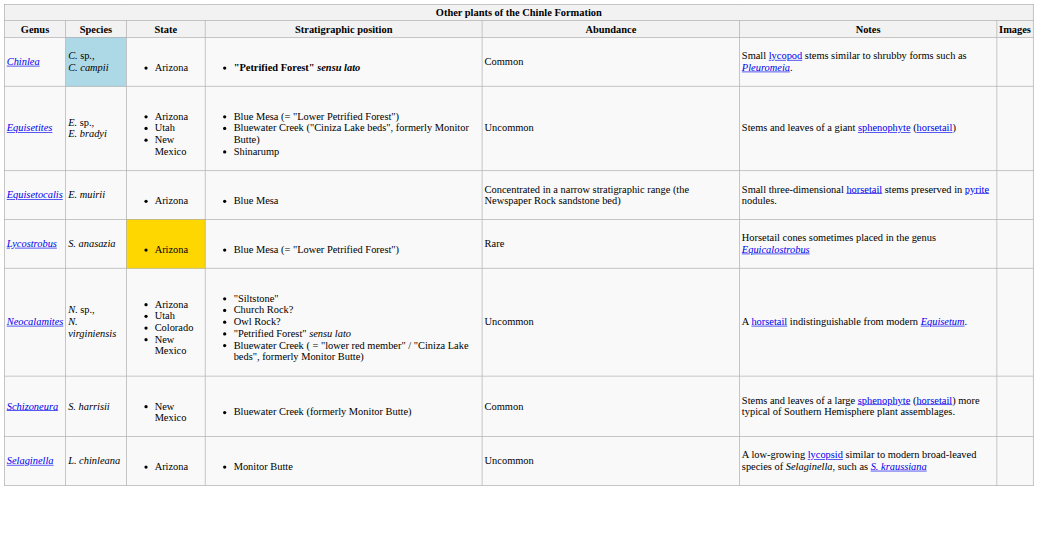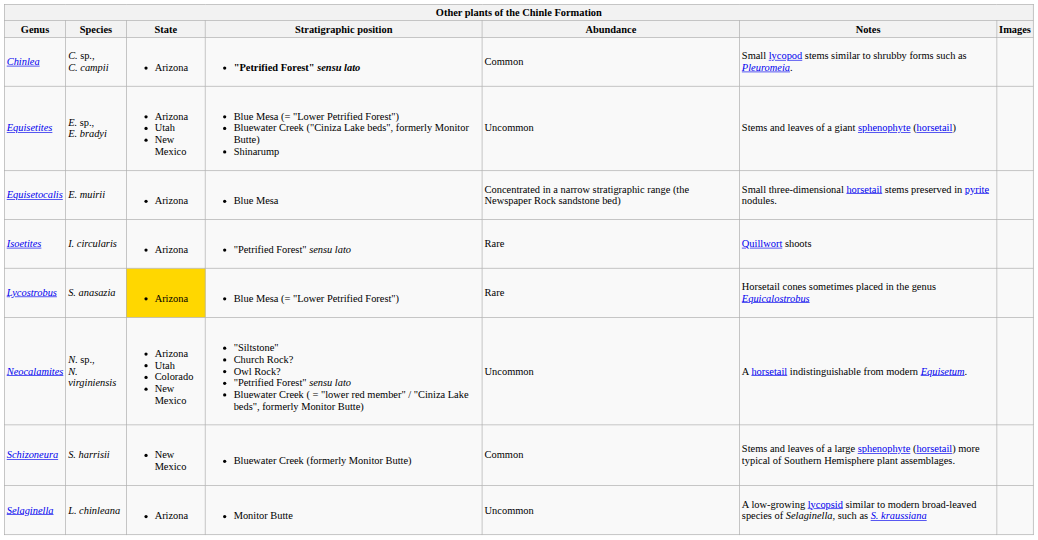 <table class="wikitable" align="center" width="100%">
 <tr>
 <th colspan="7" align="center"><strong>Other plants of the Chinle Formation</strong></th>
 </tr>
 <tr>
 <th>Genus</th>
 <th>Species</th>
 <th>State</th>
 <th>Stratigraphic position</th>
 <th width="25%">Abundance</th>
 <th width="25%">Notes</th>
 <th>Images</th>
 </tr>
 <tr>
 <td><em><a href='#'>Chinlea</a></em></td>
-<td style="background: lightblue;"><em>C.</em> sp<em>.,</em><br><em>C. campii</em></td>
+<td><em>C.</em> sp<em>.,</em><br><em>C. campii</em></td>
 <td><br><ul><li>Arizona</li></ul></td>
 <td><strong><br><ul><li>"Petrified Forest" <em>sensu lato</em></li></ul></strong></td>
 <td>Common</td>
 <td>Small <a href='#'>lycopod</a> stems similar to shrubby forms such as <em><a href='#'>Pleuromeia</a></em>.</td>
 <td></td>
 </tr>
 <tr>
 <td><em><a href='#'>Equisetites</a></em></td>
 <td><em>E.</em> sp.,<br><em>E. bradyi</em></td>
 <td><br><ul><li>Arizona</li><li>Utah</li><li>New Mexico</li></ul></td>
 <td><br><ul><li>Blue Mesa (= "Lower Petrified Forest")</li><li>Bluewater Creek ("Ciniza Lake beds", formerly Monitor Butte)</li><li>Shinarump</li></ul></td>
 <td>Uncommon</td>
 <td>Stems and leaves of a giant <a href='#'>sphenophyte</a> (<a href='#'>horsetail</a>)</td>
 <td></td>
 </tr>
 <tr>
 <td><em><a href='#'>Equisetocalis</a></em></td>
 <td><em>E. muirii</em></td>
 <td><br><ul><li>Arizona</li></ul></td>
 <td><br><ul><li>Blue Mesa</li></ul></td>
 <td>Concentrated in a narrow stratigraphic range (the Newspaper Rock sandstone bed)</td>
 <td>Small three-dimensional <a href='#'>horsetail</a> stems preserved in <a href='#'>pyrite</a> nodules.</td>
+<td></td>
+</tr>
+<tr>
+<td><em><a href='#'>Isoetites</a></em></td>
+<td><em>I. circularis</em></td>
+<td><br><ul><li>Arizona</li></ul></td>
+<td><br><ul><li>"Petrified Forest" <em>sensu lato</em></li></ul></td>
+<td>Rare</td>
+<td><a href='#'>Quillwort</a> shoots</td>
 <td></td>
 </tr>
 <tr>
 <td><em><a href='#'>Lycostrobus</a></em></td>
 <td><em>S. anasazia</em></td>
 <td style="background: gold;"><br><ul><li>Arizona</li></ul></td>
 <td><br><ul><li>Blue Mesa (= "Lower Petrified Forest")</li></ul></td>
 <td>Rare</td>
 <td>Horsetail cones sometimes placed in the genus <em><a href='#'>Equicalostrobus</a></em></td>
 <td></td>
 </tr>
 <tr>
 <td><em><a href='#'>Neocalamites</a></em></td>
 <td><em>N</em>. sp.,<br><em>N. virginiensis</em></td>
 <td><br><ul><li>Arizona</li><li>Utah</li><li>Colorado</li><li>New Mexico</li></ul></td>
 <td><br><ul><li>"Siltstone"</li><li>Church Rock?</li><li>Owl Rock?</li><li>"Petrified Forest" <em>sensu lato</em></li><li>Bluewater Creek ( = "lower red member" / "Ciniza Lake beds", formerly Monitor Butte)</li></ul></td>
 <td>Uncommon</td>
 <td>A <a href='#'>horsetail</a> indistinguishable from modern <em><a href='#'>Equisetum</a></em>.</td>
 <td></td>
 </tr>
 <tr>
 <td><em><a href='#'>Schizoneura</a></em></td>
 <td><em>S. harrisii</em></td>
 <td><br><ul><li>New Mexico</li></ul></td>
 <td><br><ul><li>Bluewater Creek (formerly Monitor Butte)</li></ul></td>
 <td>Common</td>
 <td>Stems and leaves of a large <a href='#'>sphenophyte</a> (<a href='#'>horsetail</a>) more typical of Southern Hemisphere plant assemblages.</td>
 <td></td>
 </tr>
 <tr>
 <td><em><a href='#'>Selaginella</a></em></td>
 <td><em>L. chinleana</em></td>
 <td><br><ul><li>Arizona</li></ul></td>
 <td><br><ul><li>Monitor Butte</li></ul></td>
 <td>Uncommon</td>
 <td>A low-growing <a href='#'>lycopsid</a> similar to modern broad-leaved species of <em>Selaginella</em>, such as <em><a href='#'>S. kraussiana</a></em></td>
 <td></td>
 </tr>
 </table>
